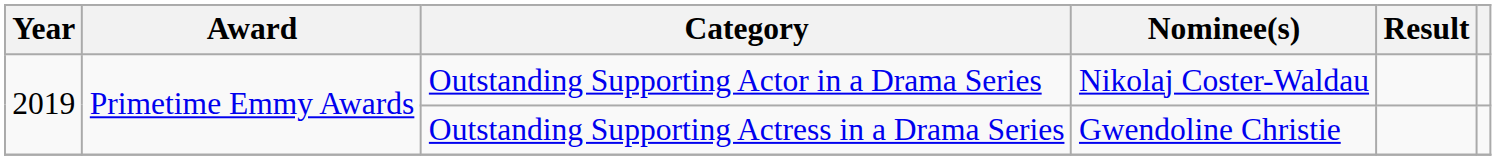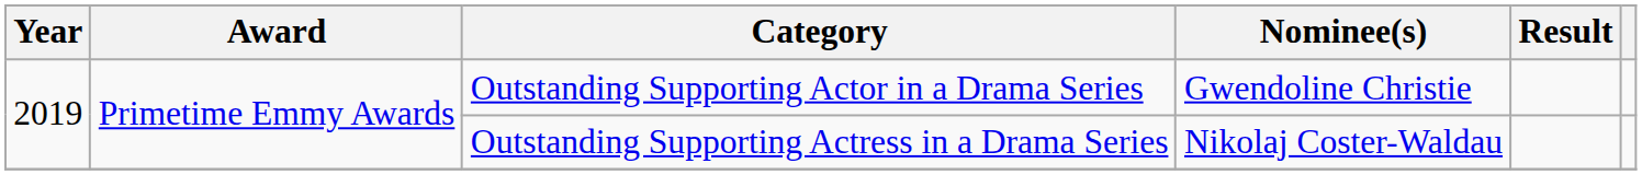 <table class="wikitable sortable">
 <tr>
 <th>Year</th>
 <th>Award</th>
 <th>Category</th>
 <th>Nominee(s)</th>
 <th>Result</th>
 <th class="unsortable"></th>
 </tr>
 <tr>
 <td rowspan="2">2019</td>
 <td rowspan="2"><a href='#'>Primetime Emmy Awards</a></td>
 <td><a href='#'>Outstanding Supporting  Actor in a Drama Series</a></td>
-<td><a href='#'>Nikolaj Coster-Waldau</a></td>
+<td><a href='#'>Gwendoline Christie</a></td>
 <td></td>
 <td style="text-align:center;"></td>
 </tr>
 <tr>
 <td><a href='#'>Outstanding Supporting Actress in a Drama Series</a></td>
-<td><a href='#'>Gwendoline Christie</a></td>
+<td><a href='#'>Nikolaj Coster-Waldau</a></td>
 <td></td>
 <td style="text-align:center;"></td>
 </tr>
 <tr>
 </tr>
 </table>
